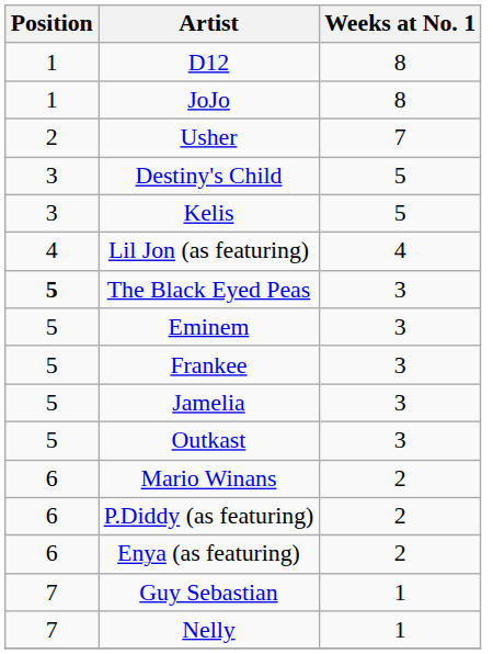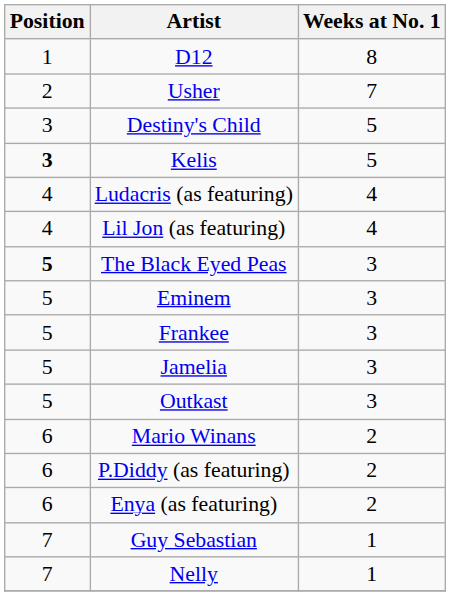 <table class="wikitable">
 <tr>
 <th style="text-align: center;">Position</th>
 <th style="text-align: center;">Artist</th>
 <th style="text-align: center;">Weeks at No. 1</th>
 </tr>
 <tr>
 <td style="text-align: center;">1</td>
 <td style="text-align: center;"><a href='#'>D12</a></td>
-<td style="text-align: center;">8</td>
-</tr>
-<tr>
-<td style="text-align: center;">1</td>
-<td style="text-align: center;"><a href='#'>JoJo</a></td>
 <td style="text-align: center;">8</td>
 </tr>
 <tr>
 <td style="text-align: center;">2</td>
 <td style="text-align: center;"><a href='#'>Usher</a></td>
 <td style="text-align: center;">7</td>
 </tr>
 <tr>
 <td style="text-align: center;">3</td>
 <td style="text-align: center;"><a href='#'>Destiny's Child</a></td>
 <td style="text-align: center;">5</td>
 </tr>
 <tr>
-<td style="text-align: center;">3</td>
+<td style="text-align: center;"><strong>3</strong></td>
 <td style="text-align: center;"><a href='#'>Kelis</a></td>
 <td style="text-align: center;">5</td>
+</tr>
+<tr>
+<td style="text-align: center;">4</td>
+<td style="text-align: center;"><a href='#'>Ludacris</a> (as featuring)</td>
+<td style="text-align: center;">4</td>
 </tr>
 <tr>
 <td style="text-align: center;">4</td>
 <td style="text-align: center;"><a href='#'>Lil Jon</a> (as featuring)</td>
 <td style="text-align: center;">4</td>
 </tr>
 <tr>
 <td style="text-align: center;"><strong>5</strong></td>
 <td style="text-align: center;"><a href='#'>The Black Eyed Peas</a></td>
 <td style="text-align: center;">3</td>
 </tr>
 <tr>
 <td style="text-align: center;">5</td>
 <td style="text-align: center;"><a href='#'>Eminem</a></td>
 <td style="text-align: center;">3</td>
 </tr>
 <tr>
 <td style="text-align: center;">5</td>
 <td style="text-align: center;"><a href='#'>Frankee</a></td>
 <td style="text-align: center;">3</td>
 </tr>
 <tr>
 <td style="text-align: center;">5</td>
 <td style="text-align: center;"><a href='#'>Jamelia</a></td>
 <td style="text-align: center;">3</td>
 </tr>
 <tr>
 <td style="text-align: center;">5</td>
 <td style="text-align: center;"><a href='#'>Outkast</a></td>
 <td style="text-align: center;">3</td>
 </tr>
 <tr>
 <td style="text-align: center;">6</td>
 <td style="text-align: center;"><a href='#'>Mario Winans</a></td>
 <td style="text-align: center;">2</td>
 </tr>
 <tr>
 <td style="text-align: center;">6</td>
 <td style="text-align: center;"><a href='#'>P.Diddy</a> (as featuring)</td>
 <td style="text-align: center;">2</td>
 </tr>
 <tr>
 <td style="text-align: center;">6</td>
 <td style="text-align: center;"><a href='#'>Enya</a> (as featuring)</td>
 <td style="text-align: center;">2</td>
 </tr>
 <tr>
 <td style="text-align: center;">7</td>
 <td style="text-align: center;"><a href='#'>Guy Sebastian</a></td>
 <td style="text-align: center;">1</td>
 </tr>
 <tr>
 <td style="text-align: center;">7</td>
 <td style="text-align: center;"><a href='#'>Nelly</a></td>
 <td style="text-align: center;">1</td>
 </tr>
 <tr>
 </tr>
 </table>
